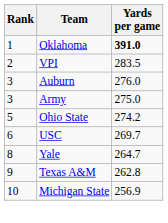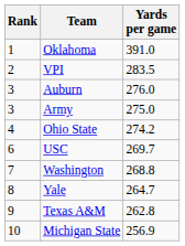 <table class="wikitable sortable">
 <tr>
 <th>Rank</th>
 <th>Team</th>
 <th>Yards<br>per game</th>
 </tr>
 <tr>
 <td>1</td>
 <td><a href='#'>Oklahoma</a></td>
-<td><strong>391.0</strong></td>
+<td>391.0</td>
 </tr>
 <tr>
 <td>2</td>
 <td><a href='#'>VPI</a></td>
 <td>283.5</td>
 </tr>
 <tr>
 <td>3</td>
 <td><a href='#'>Auburn</a></td>
 <td>276.0</td>
 </tr>
 <tr>
 <td>3</td>
 <td><a href='#'>Army</a></td>
 <td>275.0</td>
 </tr>
 <tr>
-<td>5</td>
+<td>4</td>
 <td><a href='#'>Ohio State</a></td>
 <td>274.2</td>
 </tr>
 <tr>
 <td>6</td>
 <td><a href='#'>USC</a></td>
 <td>269.7</td>
+</tr>
+<tr>
+<td>7</td>
+<td><a href='#'>Washington</a></td>
+<td>268.8</td>
 </tr>
 <tr>
 <td>8</td>
 <td><a href='#'>Yale</a></td>
 <td>264.7</td>
 </tr>
 <tr>
 <td>9</td>
 <td><a href='#'>Texas A&M</a></td>
 <td>262.8</td>
 </tr>
 <tr>
 <td>10</td>
 <td><a href='#'>Michigan State</a></td>
 <td>256.9</td>
 </tr>
 </table>
